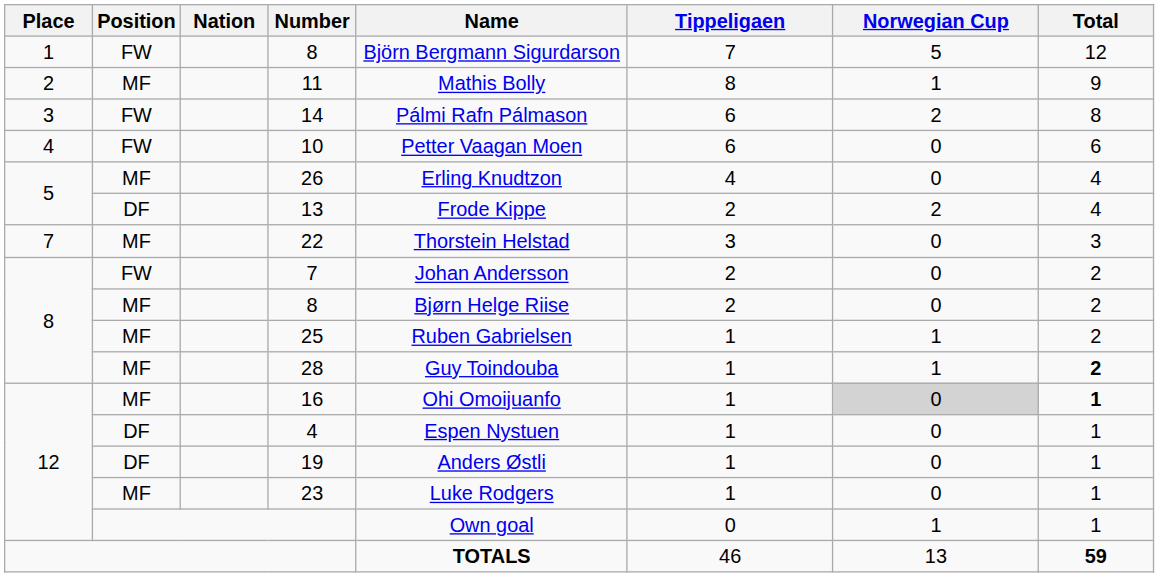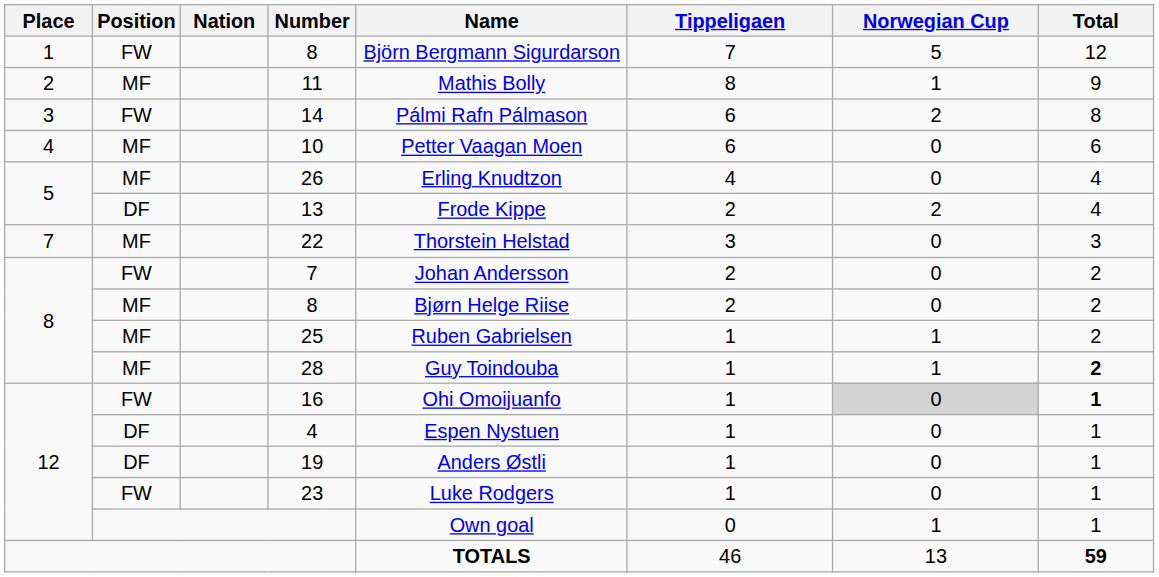 <table class="wikitable" style="font-size: 95%; text-align: center;">
 <tr>
 <th width=60>Place</th>
 <th width=60>Position</th>
 <th width=60>Nation</th>
 <th width=60>Number</th>
 <th width=200>Name</th>
 <th width=150><a href='#'>Tippeligaen</a></th>
 <th width=150><a href='#'>Norwegian Cup</a></th>
 <th width=80><strong>Total</strong></th>
 </tr>
 <tr>
 <td>1</td>
 <td>FW</td>
 <td></td>
 <td>8</td>
 <td><a href='#'>Björn Bergmann Sigurdarson</a></td>
 <td>7</td>
 <td>5</td>
 <td>12</td>
 </tr>
 <tr>
 <td>2</td>
 <td>MF</td>
 <td></td>
 <td>11</td>
 <td><a href='#'>Mathis Bolly</a></td>
 <td>8</td>
 <td>1</td>
 <td>9</td>
 </tr>
 <tr>
 <td>3</td>
 <td>FW</td>
 <td></td>
 <td>14</td>
 <td><a href='#'>Pálmi Rafn Pálmason</a></td>
 <td>6</td>
 <td>2</td>
 <td>8</td>
 </tr>
 <tr>
 <td>4</td>
-<td>FW</td>
+<td>MF</td>
 <td></td>
 <td>10</td>
 <td><a href='#'>Petter Vaagan Moen</a></td>
 <td>6</td>
 <td>0</td>
 <td>6</td>
 </tr>
 <tr>
 <td rowspan="2">5</td>
 <td>MF</td>
 <td></td>
 <td>26</td>
 <td><a href='#'>Erling Knudtzon</a></td>
 <td>4</td>
 <td>0</td>
 <td>4</td>
 </tr>
 <tr>
 <td>DF</td>
 <td></td>
 <td>13</td>
 <td><a href='#'>Frode Kippe</a></td>
 <td>2</td>
 <td>2</td>
 <td>4</td>
 </tr>
 <tr>
 <td>7</td>
 <td>MF</td>
 <td></td>
 <td>22</td>
 <td><a href='#'>Thorstein Helstad</a></td>
 <td>3</td>
 <td>0</td>
 <td>3</td>
 </tr>
 <tr>
 <td rowspan="4">8</td>
 <td>FW</td>
 <td></td>
 <td>7</td>
 <td><a href='#'>Johan Andersson</a></td>
 <td>2</td>
 <td>0</td>
 <td>2</td>
 </tr>
 <tr>
 <td>MF</td>
 <td></td>
 <td>8</td>
 <td><a href='#'>Bjørn Helge Riise</a></td>
 <td>2</td>
 <td>0</td>
 <td>2</td>
 </tr>
 <tr>
 <td>MF</td>
 <td></td>
 <td>25</td>
 <td><a href='#'>Ruben Gabrielsen</a></td>
 <td>1</td>
 <td>1</td>
 <td>2</td>
 </tr>
 <tr>
 <td>MF</td>
 <td></td>
 <td>28</td>
 <td><a href='#'>Guy Toindouba</a></td>
 <td>1</td>
 <td>1</td>
 <td><strong>2</strong></td>
 </tr>
 <tr>
 <td rowspan="5">12</td>
-<td>MF</td>
+<td>FW</td>
 <td></td>
 <td>16</td>
 <td><a href='#'>Ohi Omoijuanfo</a></td>
 <td>1</td>
 <td style="background: lightgrey;">0</td>
 <td><strong>1</strong></td>
 </tr>
 <tr>
 <td>DF</td>
 <td></td>
 <td>4</td>
 <td><a href='#'>Espen Nystuen</a></td>
 <td>1</td>
 <td>0</td>
 <td>1</td>
 </tr>
 <tr>
 <td>DF</td>
 <td></td>
 <td>19</td>
 <td><a href='#'>Anders Østli</a></td>
 <td>1</td>
 <td>0</td>
 <td>1</td>
 </tr>
 <tr>
-<td>MF</td>
+<td>FW</td>
 <td></td>
 <td>23</td>
 <td><a href='#'>Luke Rodgers</a></td>
 <td>1</td>
 <td>0</td>
 <td>1</td>
 </tr>
 <tr>
 <td colspan="3"></td>
 <td><a href='#'>Own goal</a></td>
 <td>0</td>
 <td>1</td>
 <td>1</td>
 </tr>
 <tr>
 <td colspan="4"></td>
 <td><strong>TOTALS</strong></td>
 <td>46</td>
 <td>13</td>
 <td><strong>59</strong></td>
 </tr>
 </table>
